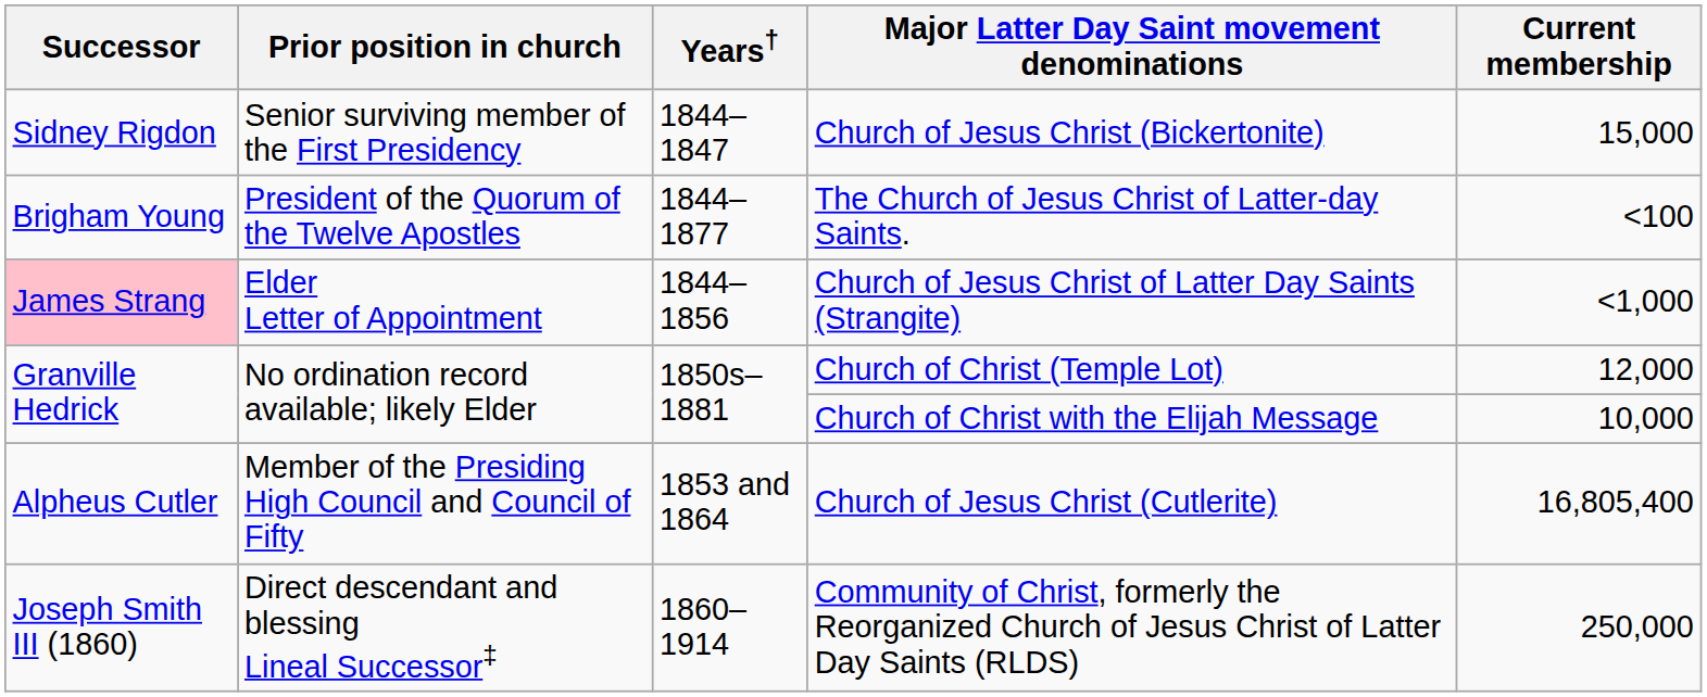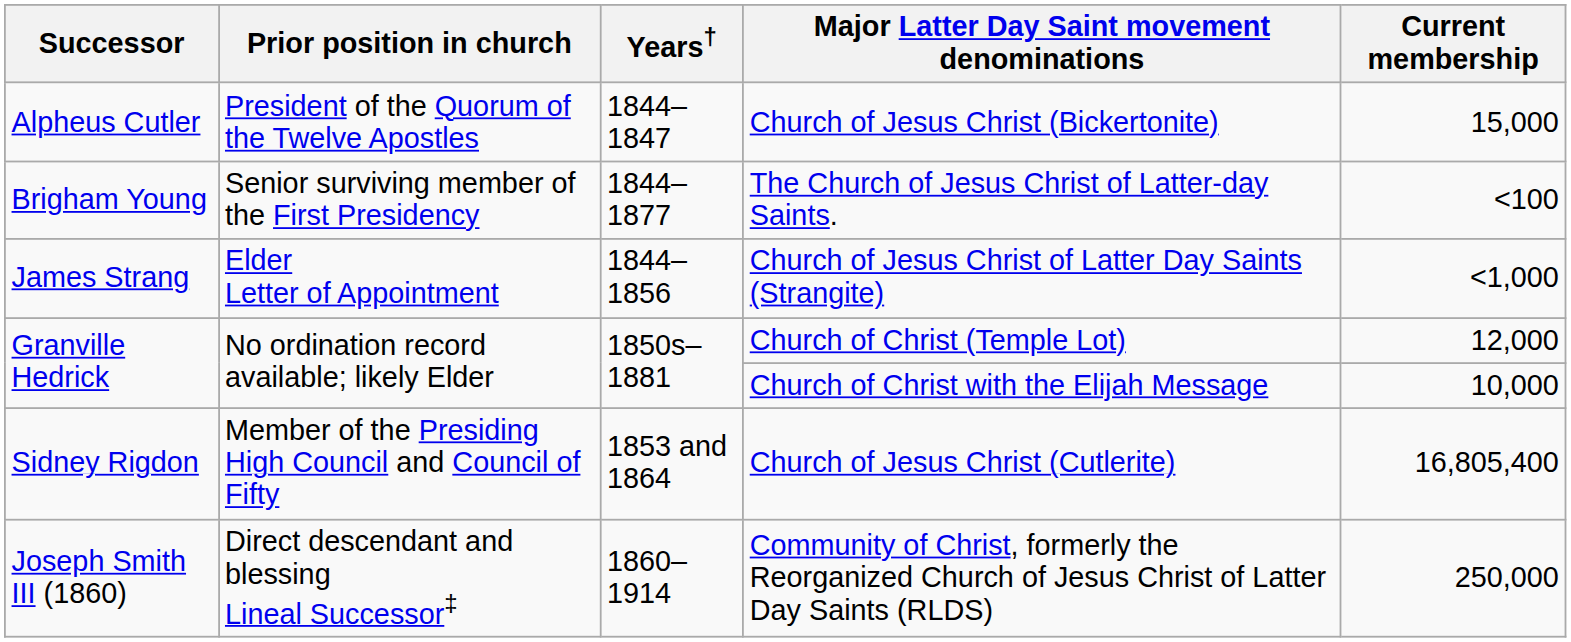 <table class="wikitable">
 <tr>
 <th>Successor</th>
 <th>Prior position in church</th>
 <th>Years<sup>†</sup></th>
 <th>Major <a href='#'>Latter Day Saint movement</a> denominations</th>
 <th>Current membership</th>
 </tr>
 <tr>
-<td><a href='#'>Sidney Rigdon</a></td>
-<td>Senior surviving member of the <a href='#'>First Presidency</a></td>
+<td><a href='#'>Alpheus Cutler</a></td>
+<td><a href='#'>President</a> of the <a href='#'>Quorum of the Twelve Apostles</a></td>
 <td>1844–1847</td>
 <td><a href='#'>Church of Jesus Christ (Bickertonite)</a></td>
 <td align="right">15,000</td>
 </tr>
 <tr>
 <td><a href='#'>Brigham Young</a></td>
-<td><a href='#'>President</a> of the <a href='#'>Quorum of the Twelve Apostles</a></td>
+<td>Senior surviving member of the <a href='#'>First Presidency</a></td>
 <td>1844–1877</td>
 <td><a href='#'>The Church of Jesus Christ of Latter-day Saints</a>.</td>
 <td align="right"><100</td>
 </tr>
 <tr>
-<td style="background: pink;"><a href='#'>James Strang</a></td>
+<td><a href='#'>James Strang</a></td>
 <td><a href='#'>Elder</a> <br><a href='#'>Letter of Appointment</a></td>
 <td>1844–1856</td>
 <td><a href='#'>Church of Jesus Christ of Latter Day Saints (Strangite)</a></td>
 <td align="right"><1,000</td>
 </tr>
 <tr>
 <td rowspan="2"><a href='#'>Granville Hedrick</a></td>
 <td rowspan="2">No ordination record available; likely Elder</td>
 <td rowspan="2">1850s–1881</td>
 <td><a href='#'>Church of Christ (Temple Lot)</a></td>
 <td align="right">12,000</td>
 </tr>
 <tr>
 <td><a href='#'>Church of Christ with the Elijah Message</a></td>
 <td align="right">10,000</td>
 </tr>
 <tr>
-<td><a href='#'>Alpheus Cutler</a></td>
+<td><a href='#'>Sidney Rigdon</a></td>
 <td>Member of the <a href='#'>Presiding High Council</a> and <a href='#'>Council of Fifty</a></td>
 <td>1853 and 1864</td>
 <td><a href='#'>Church of Jesus Christ (Cutlerite)</a></td>
 <td align="right">16,805,400<br></td>
 </tr>
 <tr>
 <td><a href='#'>Joseph Smith III</a> (1860)</td>
 <td>Direct descendant and blessing<br> <a href='#'>Lineal Successor</a><sup>‡</sup></td>
 <td>1860–1914</td>
 <td><a href='#'>Community of Christ</a>, formerly the Reorganized Church of Jesus Christ of Latter Day Saints (RLDS)</td>
 <td align="right">250,000</td>
 </tr>
 </table>
